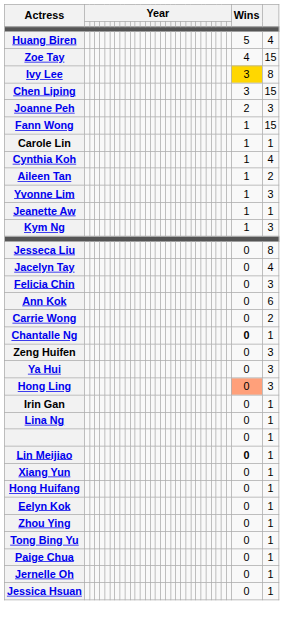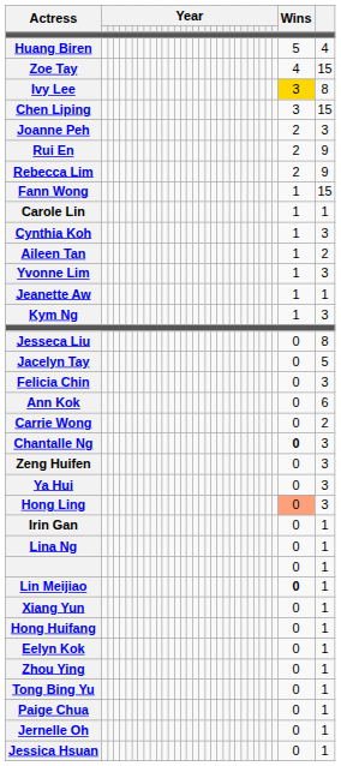 <table class="wikitable" style="text-align:center; font-size:90%; line-height:16px; ">
 <tr>
 <th rowspan=2>Actress</th>
 <th colspan=29>Year</th>
 <th rowspan=2>Wins</th>
 <th rowspan=2></th>
 </tr>
 <tr>
 <th></th>
 <th></th>
 <th></th>
 <th></th>
 <th></th>
 <th></th>
 <th></th>
 <th></th>
 <th></th>
 <th></th>
 <th></th>
 <th></th>
 <th></th>
 <th></th>
 <th></th>
 <th></th>
 <th></th>
 <th></th>
 <th></th>
 <th></th>
 <th></th>
 <th></th>
 <th></th>
 <th></th>
 <th></th>
 <th></th>
 <th></th>
 <th></th>
 <th></th>
 </tr>
 <tr>
 <td colspan="32" style="background:#555"></td>
 </tr>
 <tr>
 <th><a href='#'>Huang Biren</a></th>
 <td></td>
 <td></td>
 <td></td>
 <td></td>
 <td></td>
 <td></td>
 <td></td>
 <td></td>
 <td></td>
 <td></td>
 <td></td>
 <td></td>
 <td></td>
 <td></td>
 <td></td>
 <td></td>
 <td></td>
 <td></td>
 <td></td>
 <td></td>
 <td></td>
 <td></td>
 <td></td>
 <td></td>
 <td></td>
 <td></td>
 <td></td>
 <td></td>
 <td></td>
 <td>5</td>
 <td>4</td>
 </tr>
 <tr>
 <th><a href='#'>Zoe Tay</a></th>
 <td></td>
 <td></td>
 <td></td>
 <td></td>
 <td></td>
 <td></td>
 <td></td>
 <td></td>
 <td></td>
 <td></td>
 <td></td>
 <td></td>
 <td></td>
 <td></td>
 <td></td>
 <td></td>
 <td></td>
 <td></td>
 <td></td>
 <td></td>
 <td></td>
 <td></td>
 <td></td>
 <td></td>
 <td></td>
 <td></td>
 <td></td>
 <td></td>
 <td></td>
 <td>4</td>
 <td>15</td>
 </tr>
 <tr>
 <th><a href='#'>Ivy Lee</a></th>
 <td></td>
 <td></td>
 <td></td>
 <td></td>
 <td></td>
 <td></td>
 <td></td>
 <td></td>
 <td></td>
 <td></td>
 <td></td>
 <td></td>
 <td></td>
 <td></td>
 <td></td>
 <td></td>
 <td></td>
 <td></td>
 <td></td>
 <td></td>
 <td></td>
 <td></td>
 <td></td>
 <td></td>
 <td></td>
 <td></td>
 <td></td>
 <td></td>
 <td></td>
 <td style="background: gold;">3</td>
 <td>8</td>
 </tr>
 <tr>
 <th><a href='#'>Chen Liping</a></th>
 <td></td>
 <td></td>
 <td></td>
 <td></td>
 <td></td>
 <td></td>
 <td></td>
 <td></td>
 <td></td>
 <td></td>
 <td></td>
 <td></td>
 <td></td>
 <td></td>
 <td></td>
 <td></td>
 <td></td>
 <td></td>
 <td></td>
 <td></td>
 <td></td>
 <td></td>
 <td></td>
 <td></td>
 <td></td>
 <td></td>
 <td></td>
 <td></td>
 <td></td>
 <td>3</td>
 <td>15</td>
 </tr>
 <tr>
 <th><a href='#'>Joanne Peh</a></th>
 <td></td>
 <td></td>
 <td></td>
 <td></td>
 <td></td>
 <td></td>
 <td></td>
 <td></td>
 <td></td>
 <td></td>
 <td></td>
 <td></td>
 <td></td>
 <td></td>
 <td></td>
 <td></td>
 <td></td>
 <td></td>
 <td></td>
 <td></td>
 <td></td>
 <td></td>
 <td></td>
 <td></td>
 <td></td>
 <td></td>
 <td></td>
 <td></td>
 <td></td>
 <td>2</td>
 <td>3</td>
 </tr>
 <tr>
+<th><a href='#'>Rui En</a></th>
+<td></td>
+<td></td>
+<td></td>
+<td></td>
+<td></td>
+<td></td>
+<td></td>
+<td></td>
+<td></td>
+<td></td>
+<td></td>
+<td></td>
+<td></td>
+<td></td>
+<td></td>
+<td></td>
+<td></td>
+<td></td>
+<td></td>
+<td></td>
+<td></td>
+<td></td>
+<td></td>
+<td></td>
+<td></td>
+<td></td>
+<td></td>
+<td></td>
+<td></td>
+<td>2</td>
+<td>9</td>
+</tr>
+<tr>
+<th><a href='#'>Rebecca Lim</a></th>
+<td></td>
+<td></td>
+<td></td>
+<td></td>
+<td></td>
+<td></td>
+<td></td>
+<td></td>
+<td></td>
+<td></td>
+<td></td>
+<td></td>
+<td></td>
+<td></td>
+<td></td>
+<td></td>
+<td></td>
+<td></td>
+<td></td>
+<td></td>
+<td></td>
+<td></td>
+<td></td>
+<td></td>
+<td></td>
+<td></td>
+<td></td>
+<td></td>
+<td></td>
+<td>2</td>
+<td>9</td>
+</tr>
+<tr>
 <th><a href='#'>Fann Wong</a></th>
 <td></td>
 <td></td>
 <td></td>
 <td></td>
 <td></td>
 <td></td>
 <td></td>
 <td></td>
 <td></td>
 <td></td>
 <td></td>
 <td></td>
 <td></td>
 <td></td>
 <td></td>
 <td></td>
 <td></td>
 <td></td>
 <td></td>
 <td></td>
 <td></td>
 <td></td>
 <td></td>
 <td></td>
 <td></td>
 <td></td>
 <td></td>
 <td></td>
 <td></td>
 <td>1</td>
 <td>15</td>
 </tr>
 <tr>
 <th>Carole Lin</th>
 <td></td>
 <td></td>
 <td></td>
 <td></td>
 <td></td>
 <td></td>
 <td></td>
 <td></td>
 <td></td>
 <td></td>
 <td></td>
 <td></td>
 <td></td>
 <td></td>
 <td></td>
 <td></td>
 <td></td>
 <td></td>
 <td></td>
 <td></td>
 <td></td>
 <td></td>
 <td></td>
 <td></td>
 <td></td>
 <td></td>
 <td></td>
 <td></td>
 <td></td>
 <td>1</td>
 <td>1</td>
 </tr>
 <tr>
 <th><a href='#'>Cynthia Koh</a></th>
 <td></td>
 <td></td>
 <td></td>
 <td></td>
 <td></td>
 <td></td>
 <td></td>
 <td></td>
 <td></td>
 <td></td>
 <td></td>
 <td></td>
 <td></td>
 <td></td>
 <td></td>
 <td></td>
 <td></td>
 <td></td>
 <td></td>
 <td></td>
 <td></td>
 <td></td>
 <td></td>
 <td></td>
 <td></td>
 <td></td>
 <td></td>
 <td></td>
 <td></td>
 <td>1</td>
-<td>4</td>
+<td>3</td>
 </tr>
 <tr>
 <th><a href='#'>Aileen Tan</a></th>
 <td></td>
 <td></td>
 <td></td>
 <td></td>
 <td></td>
 <td></td>
 <td></td>
 <td></td>
 <td></td>
 <td></td>
 <td></td>
 <td></td>
 <td></td>
 <td></td>
 <td></td>
 <td></td>
 <td></td>
 <td></td>
 <td></td>
 <td></td>
 <td></td>
 <td></td>
 <td></td>
 <td></td>
 <td></td>
 <td></td>
 <td></td>
 <td></td>
 <td></td>
 <td>1</td>
 <td>2</td>
 </tr>
 <tr>
 <th><a href='#'>Yvonne Lim</a></th>
 <td></td>
 <td></td>
 <td></td>
 <td></td>
 <td></td>
 <td></td>
 <td></td>
 <td></td>
 <td></td>
 <td></td>
 <td></td>
 <td></td>
 <td></td>
 <td></td>
 <td></td>
 <td></td>
 <td></td>
 <td></td>
 <td></td>
 <td></td>
 <td></td>
 <td></td>
 <td></td>
 <td></td>
 <td></td>
 <td></td>
 <td></td>
 <td></td>
 <td></td>
 <td>1</td>
 <td>3</td>
 </tr>
 <tr>
 <th><a href='#'>Jeanette Aw</a></th>
 <td></td>
 <td></td>
 <td></td>
 <td></td>
 <td></td>
 <td></td>
 <td></td>
 <td></td>
 <td></td>
 <td></td>
 <td></td>
 <td></td>
 <td></td>
 <td></td>
 <td></td>
 <td></td>
 <td></td>
 <td></td>
 <td></td>
 <td></td>
 <td></td>
 <td></td>
 <td></td>
 <td></td>
 <td></td>
 <td></td>
 <td></td>
 <td></td>
 <td></td>
 <td>1</td>
 <td>1</td>
 </tr>
 <tr>
 <th><a href='#'>Kym Ng</a></th>
 <td></td>
 <td></td>
 <td></td>
 <td></td>
 <td></td>
 <td></td>
 <td></td>
 <td></td>
 <td></td>
 <td></td>
 <td></td>
 <td></td>
 <td></td>
 <td></td>
 <td></td>
 <td></td>
 <td></td>
 <td></td>
 <td></td>
 <td></td>
 <td></td>
 <td></td>
 <td></td>
 <td></td>
 <td></td>
 <td></td>
 <td></td>
 <td></td>
 <td></td>
 <td>1</td>
 <td>3</td>
 </tr>
 <tr>
 <td colspan="32" style="background:#555"></td>
 </tr>
 <tr>
 <th><a href='#'>Jesseca Liu</a></th>
 <td></td>
 <td></td>
 <td></td>
 <td></td>
 <td></td>
 <td></td>
 <td></td>
 <td></td>
 <td></td>
 <td></td>
 <td></td>
 <td></td>
 <td></td>
 <td></td>
 <td></td>
 <td></td>
 <td></td>
 <td></td>
 <td></td>
 <td></td>
 <td></td>
 <td></td>
 <td></td>
 <td></td>
 <td></td>
 <td></td>
 <td></td>
 <td></td>
 <td></td>
 <td>0</td>
 <td>8</td>
 </tr>
 <tr>
 <th><a href='#'>Jacelyn Tay</a></th>
 <td></td>
 <td></td>
 <td></td>
 <td></td>
 <td></td>
 <td></td>
 <td></td>
 <td></td>
 <td></td>
 <td></td>
 <td></td>
 <td></td>
 <td></td>
 <td></td>
 <td></td>
 <td></td>
 <td></td>
 <td></td>
 <td></td>
 <td></td>
 <td></td>
 <td></td>
 <td></td>
 <td></td>
 <td></td>
 <td></td>
 <td></td>
 <td></td>
 <td></td>
 <td>0</td>
-<td>4</td>
+<td>5</td>
 </tr>
 <tr>
 <th><a href='#'>Felicia Chin</a></th>
 <td></td>
 <td></td>
 <td></td>
 <td></td>
 <td></td>
 <td></td>
 <td></td>
 <td></td>
 <td></td>
 <td></td>
 <td></td>
 <td></td>
 <td></td>
 <td></td>
 <td></td>
 <td></td>
 <td></td>
 <td></td>
 <td></td>
 <td></td>
 <td></td>
 <td></td>
 <td></td>
 <td></td>
 <td></td>
 <td></td>
 <td></td>
 <td></td>
 <td></td>
 <td>0</td>
 <td>3</td>
 </tr>
 <tr>
 <th><a href='#'>Ann Kok</a></th>
 <td></td>
 <td></td>
 <td></td>
 <td></td>
 <td></td>
 <td></td>
 <td></td>
 <td></td>
 <td></td>
 <td></td>
 <td></td>
 <td></td>
 <td></td>
 <td></td>
 <td></td>
 <td></td>
 <td></td>
 <td></td>
 <td></td>
 <td></td>
 <td></td>
 <td></td>
 <td></td>
 <td></td>
 <td></td>
 <td></td>
 <td></td>
 <td></td>
 <td></td>
 <td>0</td>
 <td>6</td>
 </tr>
 <tr>
 <th><a href='#'>Carrie Wong</a></th>
 <td></td>
 <td></td>
 <td></td>
 <td></td>
 <td></td>
 <td></td>
 <td></td>
 <td></td>
 <td></td>
 <td></td>
 <td></td>
 <td></td>
 <td></td>
 <td></td>
 <td></td>
 <td></td>
 <td></td>
 <td></td>
 <td></td>
 <td></td>
 <td></td>
 <td></td>
 <td></td>
 <td></td>
 <td></td>
 <td></td>
 <td></td>
 <td></td>
 <td></td>
 <td>0</td>
 <td>2</td>
 </tr>
 <tr>
 <th><a href='#'>Chantalle Ng</a></th>
 <td></td>
 <td></td>
 <td></td>
 <td></td>
 <td></td>
 <td></td>
 <td></td>
 <td></td>
 <td></td>
 <td></td>
 <td></td>
 <td></td>
 <td></td>
 <td></td>
 <td></td>
 <td></td>
 <td></td>
 <td></td>
 <td></td>
 <td></td>
 <td></td>
 <td></td>
 <td></td>
 <td></td>
 <td></td>
 <td></td>
 <td></td>
 <td></td>
 <td></td>
 <td><strong>0</strong></td>
-<td>1</td>
+<td>3</td>
 </tr>
 <tr>
 <th>Zeng Huifen</th>
 <td></td>
 <td></td>
 <td></td>
 <td></td>
 <td></td>
 <td></td>
 <td></td>
 <td></td>
 <td></td>
 <td></td>
 <td></td>
 <td></td>
 <td></td>
 <td></td>
 <td></td>
 <td></td>
 <td></td>
 <td></td>
 <td></td>
 <td></td>
 <td></td>
 <td></td>
 <td></td>
 <td></td>
 <td></td>
 <td></td>
 <td></td>
 <td></td>
 <td></td>
 <td>0</td>
 <td>3</td>
 </tr>
 <tr>
 <th><a href='#'>Ya Hui</a></th>
 <td></td>
 <td></td>
 <td></td>
 <td></td>
 <td></td>
 <td></td>
 <td></td>
 <td></td>
 <td></td>
 <td></td>
 <td></td>
 <td></td>
 <td></td>
 <td></td>
 <td></td>
 <td></td>
 <td></td>
 <td></td>
 <td></td>
 <td></td>
 <td></td>
 <td></td>
 <td></td>
 <td></td>
 <td></td>
 <td></td>
 <td></td>
 <td></td>
 <td></td>
 <td>0</td>
 <td>3</td>
 </tr>
 <tr>
 <th><a href='#'>Hong Ling</a></th>
 <td></td>
 <td></td>
 <td></td>
 <td></td>
 <td></td>
 <td></td>
 <td></td>
 <td></td>
 <td></td>
 <td></td>
 <td></td>
 <td></td>
 <td></td>
 <td></td>
 <td></td>
 <td></td>
 <td></td>
 <td></td>
 <td></td>
 <td></td>
 <td></td>
 <td></td>
 <td></td>
 <td></td>
 <td></td>
 <td></td>
 <td></td>
 <td></td>
 <td></td>
 <td style="background: lightsalmon;">0</td>
 <td>3</td>
 </tr>
 <tr>
 <th>Irin Gan</th>
 <td></td>
 <td></td>
 <td></td>
 <td></td>
 <td></td>
 <td></td>
 <td></td>
 <td></td>
 <td></td>
 <td></td>
 <td></td>
 <td></td>
 <td></td>
 <td></td>
 <td></td>
 <td></td>
 <td></td>
 <td></td>
 <td></td>
 <td></td>
 <td></td>
 <td></td>
 <td></td>
 <td></td>
 <td></td>
 <td></td>
 <td></td>
 <td></td>
 <td></td>
 <td>0</td>
 <td>1</td>
 </tr>
 <tr>
 <th><a href='#'>Lina Ng</a></th>
 <td></td>
 <td></td>
 <td></td>
 <td></td>
 <td></td>
 <td></td>
 <td></td>
 <td></td>
 <td></td>
 <td></td>
 <td></td>
 <td></td>
 <td></td>
 <td></td>
 <td></td>
 <td></td>
 <td></td>
 <td></td>
 <td></td>
 <td></td>
 <td></td>
 <td></td>
 <td></td>
 <td></td>
 <td></td>
 <td></td>
 <td></td>
 <td></td>
 <td></td>
 <td>0</td>
 <td>1</td>
 </tr>
 <tr>
 <th></th>
 <td></td>
 <td></td>
 <td></td>
 <td></td>
 <td></td>
 <td></td>
 <td></td>
 <td></td>
 <td></td>
 <td></td>
 <td></td>
 <td></td>
 <td></td>
 <td></td>
 <td></td>
 <td></td>
 <td></td>
 <td></td>
 <td></td>
 <td></td>
 <td></td>
 <td></td>
 <td></td>
 <td></td>
 <td></td>
 <td></td>
 <td></td>
 <td></td>
 <td></td>
 <td>0</td>
 <td>1</td>
 </tr>
 <tr>
 <th><a href='#'>Lin Meijiao</a></th>
 <td></td>
 <td></td>
 <td></td>
 <td></td>
 <td></td>
 <td></td>
 <td></td>
 <td></td>
 <td></td>
 <td></td>
 <td></td>
 <td></td>
 <td></td>
 <td></td>
 <td></td>
 <td></td>
 <td></td>
 <td></td>
 <td></td>
 <td></td>
 <td></td>
 <td></td>
 <td></td>
 <td></td>
 <td></td>
 <td></td>
 <td></td>
 <td></td>
 <td></td>
 <td><strong>0</strong></td>
 <td>1</td>
 </tr>
 <tr>
 <th><a href='#'>Xiang Yun</a></th>
 <td></td>
 <td></td>
 <td></td>
 <td></td>
 <td></td>
 <td></td>
 <td></td>
 <td></td>
 <td></td>
 <td></td>
 <td></td>
 <td></td>
 <td></td>
 <td></td>
 <td></td>
 <td></td>
 <td></td>
 <td></td>
 <td></td>
 <td></td>
 <td></td>
 <td></td>
 <td></td>
 <td></td>
 <td></td>
 <td></td>
 <td></td>
 <td></td>
 <td></td>
 <td>0</td>
 <td>1</td>
 </tr>
 <tr>
 <th><a href='#'>Hong Huifang</a></th>
 <td></td>
 <td></td>
 <td></td>
 <td></td>
 <td></td>
 <td></td>
 <td></td>
 <td></td>
 <td></td>
 <td></td>
 <td></td>
 <td></td>
 <td></td>
 <td></td>
 <td></td>
 <td></td>
 <td></td>
 <td></td>
 <td></td>
 <td></td>
 <td></td>
 <td></td>
 <td></td>
 <td></td>
 <td></td>
 <td></td>
 <td></td>
 <td></td>
 <td></td>
 <td>0</td>
 <td>1</td>
 </tr>
 <tr>
 <th><a href='#'>Eelyn Kok</a></th>
 <td></td>
 <td></td>
 <td></td>
 <td></td>
 <td></td>
 <td></td>
 <td></td>
 <td></td>
 <td></td>
 <td></td>
 <td></td>
 <td></td>
 <td></td>
 <td></td>
 <td></td>
 <td></td>
 <td></td>
 <td></td>
 <td></td>
 <td></td>
 <td></td>
 <td></td>
 <td></td>
 <td></td>
 <td></td>
 <td></td>
 <td></td>
 <td></td>
 <td></td>
 <td>0</td>
 <td>1</td>
 </tr>
 <tr>
 <th><a href='#'>Zhou Ying</a></th>
 <td></td>
 <td></td>
 <td></td>
 <td></td>
 <td></td>
 <td></td>
 <td></td>
 <td></td>
 <td></td>
 <td></td>
 <td></td>
 <td></td>
 <td></td>
 <td></td>
 <td></td>
 <td></td>
 <td></td>
 <td></td>
 <td></td>
 <td></td>
 <td></td>
 <td></td>
 <td></td>
 <td></td>
 <td></td>
 <td></td>
 <td></td>
 <td></td>
 <td></td>
 <td>0</td>
 <td>1</td>
 </tr>
 <tr>
 <th><a href='#'>Tong Bing Yu</a></th>
 <td></td>
 <td></td>
 <td></td>
 <td></td>
 <td></td>
 <td></td>
 <td></td>
 <td></td>
 <td></td>
 <td></td>
 <td></td>
 <td></td>
 <td></td>
 <td></td>
 <td></td>
 <td></td>
 <td></td>
 <td></td>
 <td></td>
 <td></td>
 <td></td>
 <td></td>
 <td></td>
 <td></td>
 <td></td>
 <td></td>
 <td></td>
 <td></td>
 <td></td>
 <td>0</td>
 <td>1</td>
 </tr>
 <tr>
 <th><a href='#'>Paige Chua</a></th>
 <td></td>
 <td></td>
 <td></td>
 <td></td>
 <td></td>
 <td></td>
 <td></td>
 <td></td>
 <td></td>
 <td></td>
 <td></td>
 <td></td>
 <td></td>
 <td></td>
 <td></td>
 <td></td>
 <td></td>
 <td></td>
 <td></td>
 <td></td>
 <td></td>
 <td></td>
 <td></td>
 <td></td>
 <td></td>
 <td></td>
 <td></td>
 <td></td>
 <td></td>
 <td>0</td>
 <td>1</td>
 </tr>
 <tr>
 <th><a href='#'>Jernelle Oh</a></th>
 <td></td>
 <td></td>
 <td></td>
 <td></td>
 <td></td>
 <td></td>
 <td></td>
 <td></td>
 <td></td>
 <td></td>
 <td></td>
 <td></td>
 <td></td>
 <td></td>
 <td></td>
 <td></td>
 <td></td>
 <td></td>
 <td></td>
 <td></td>
 <td></td>
 <td></td>
 <td></td>
 <td></td>
 <td></td>
 <td></td>
 <td></td>
 <td></td>
 <td></td>
 <td>0</td>
 <td>1</td>
 </tr>
 <tr>
 <th><a href='#'>Jessica Hsuan</a></th>
 <td></td>
 <td></td>
 <td></td>
 <td></td>
 <td></td>
 <td></td>
 <td></td>
 <td></td>
 <td></td>
 <td></td>
 <td></td>
 <td></td>
 <td></td>
 <td></td>
 <td></td>
 <td></td>
 <td></td>
 <td></td>
 <td></td>
 <td></td>
 <td></td>
 <td></td>
 <td></td>
 <td></td>
 <td></td>
 <td></td>
 <td></td>
 <td></td>
 <td></td>
 <td>0</td>
 <td>1</td>
 </tr>
 </table>
